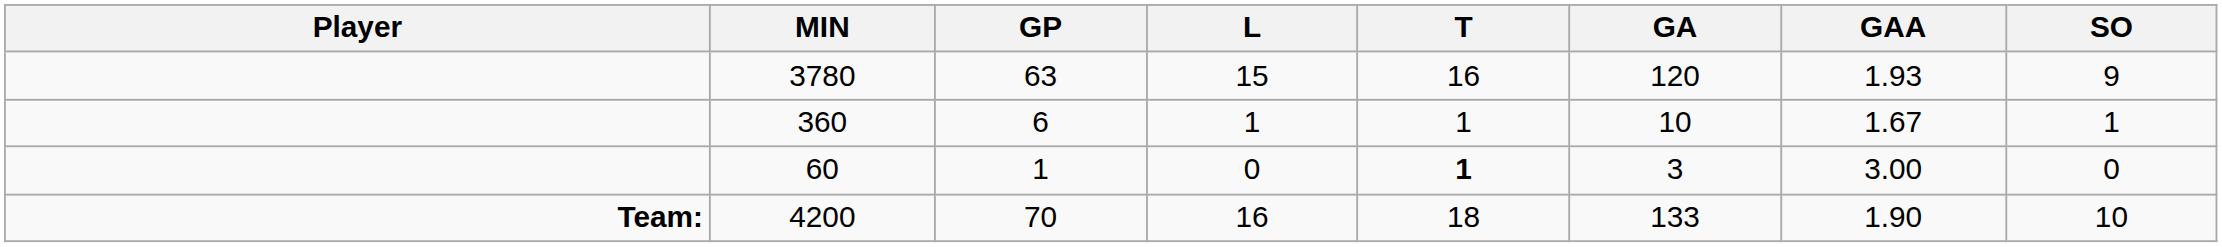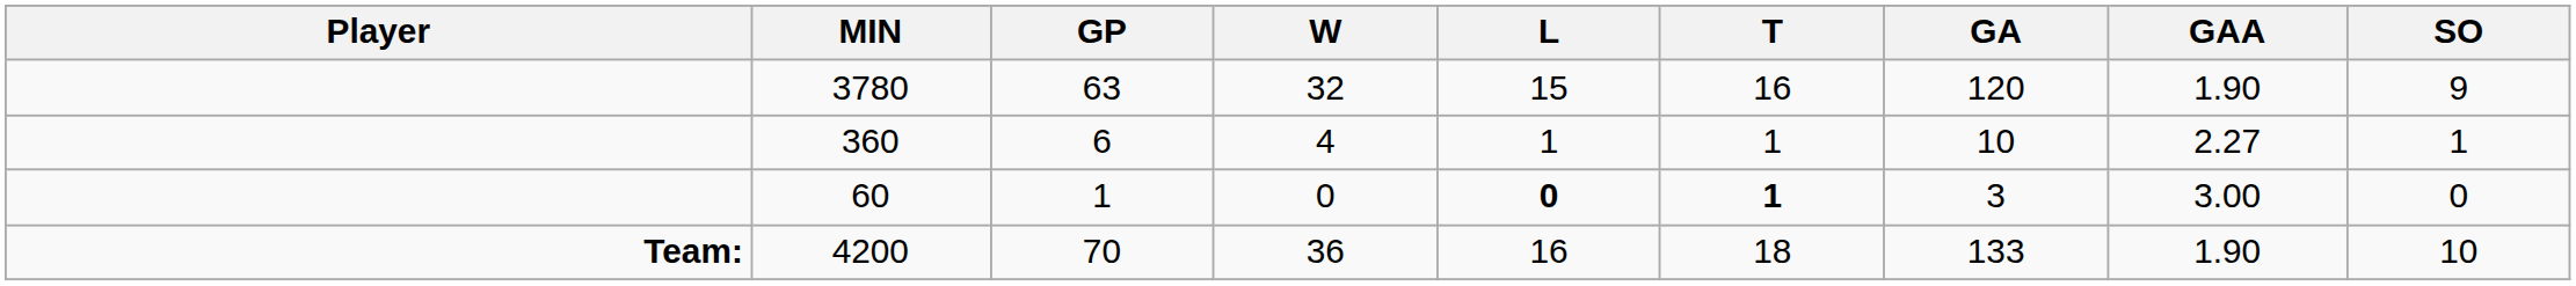 <table class="wikitable sortable" width="60%">
 <tr>
 <th bgcolor="#DDDDFF" width="10%">Player</th>
 <th width="3%" bgcolor="#DDDDFF" title="Minutes played">MIN</th>
 <th width="3%" bgcolor="#DDDDFF" title="Games played in">GP</th>
+<th width="3%" bgcolor="#DDDDFF" title="Wins">W</th>
 <th width="3%" bgcolor="#DDDDFF"title="Losses">L</th>
 <th width="3%" bgcolor="#DDDDFF" title="Ties">T</th>
 <th width="3%" bgcolor="#DDDDFF" title="Goals against">GA</th>
 <th width="3%" bgcolor="#DDDDFF" title="Goals against average">GAA</th>
 <th width="3%" bgcolor="#DDDDFF"title="Shut-outs">SO</th>
 </tr>
 <tr align="center">
 <td align="right"></td>
 <td>3780</td>
 <td>63</td>
+<td>32</td>
 <td>15</td>
 <td>16</td>
 <td>120</td>
-<td>1.93</td>
+<td>1.90</td>
 <td>9</td>
 </tr>
 <tr align="center">
 <td align="right"></td>
 <td>360</td>
 <td>6</td>
+<td>4</td>
 <td>1</td>
 <td>1</td>
 <td>10</td>
-<td>1.67</td>
+<td>2.27</td>
 <td>1</td>
 </tr>
 <tr align="center">
 <td align="right"></td>
 <td>60</td>
 <td>1</td>
 <td>0</td>
+<td><strong>0</strong></td>
 <td><strong>1</strong></td>
 <td>3</td>
 <td>3.00</td>
 <td>0</td>
 </tr>
 <tr align="center">
 <td align="right"><strong>Team:</strong></td>
 <td>4200</td>
 <td>70</td>
+<td>36</td>
 <td>16</td>
 <td>18</td>
 <td>133</td>
 <td>1.90</td>
 <td>10</td>
 </tr>
 </table>
